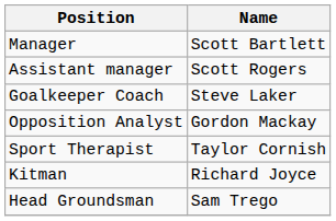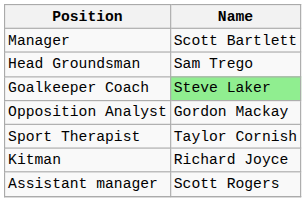 <table class="wikitable">
 <tr>
 <th>Position</th>
 <th>Name</th>
 </tr>
 <tr>
 <td>Manager</td>
 <td>Scott Bartlett</td>
 </tr>
 <tr>
-<td>Assistant manager</td>
-<td>Scott Rogers</td>
+<td>Head Groundsman</td>
+<td>Sam Trego</td>
 </tr>
 <tr>
 <td>Goalkeeper Coach</td>
-<td>Steve Laker</td>
+<td style="background: lightgreen;">Steve Laker</td>
 </tr>
 <tr>
 <td>Opposition Analyst</td>
 <td>Gordon Mackay</td>
 </tr>
 <tr>
 <td>Sport Therapist</td>
 <td>Taylor Cornish</td>
 </tr>
 <tr>
 <td>Kitman</td>
 <td>Richard Joyce</td>
 </tr>
 <tr>
-<td>Head Groundsman</td>
-<td>Sam Trego</td>
+<td>Assistant manager</td>
+<td>Scott Rogers</td>
 </tr>
 <tr>
 </tr>
 </table>
